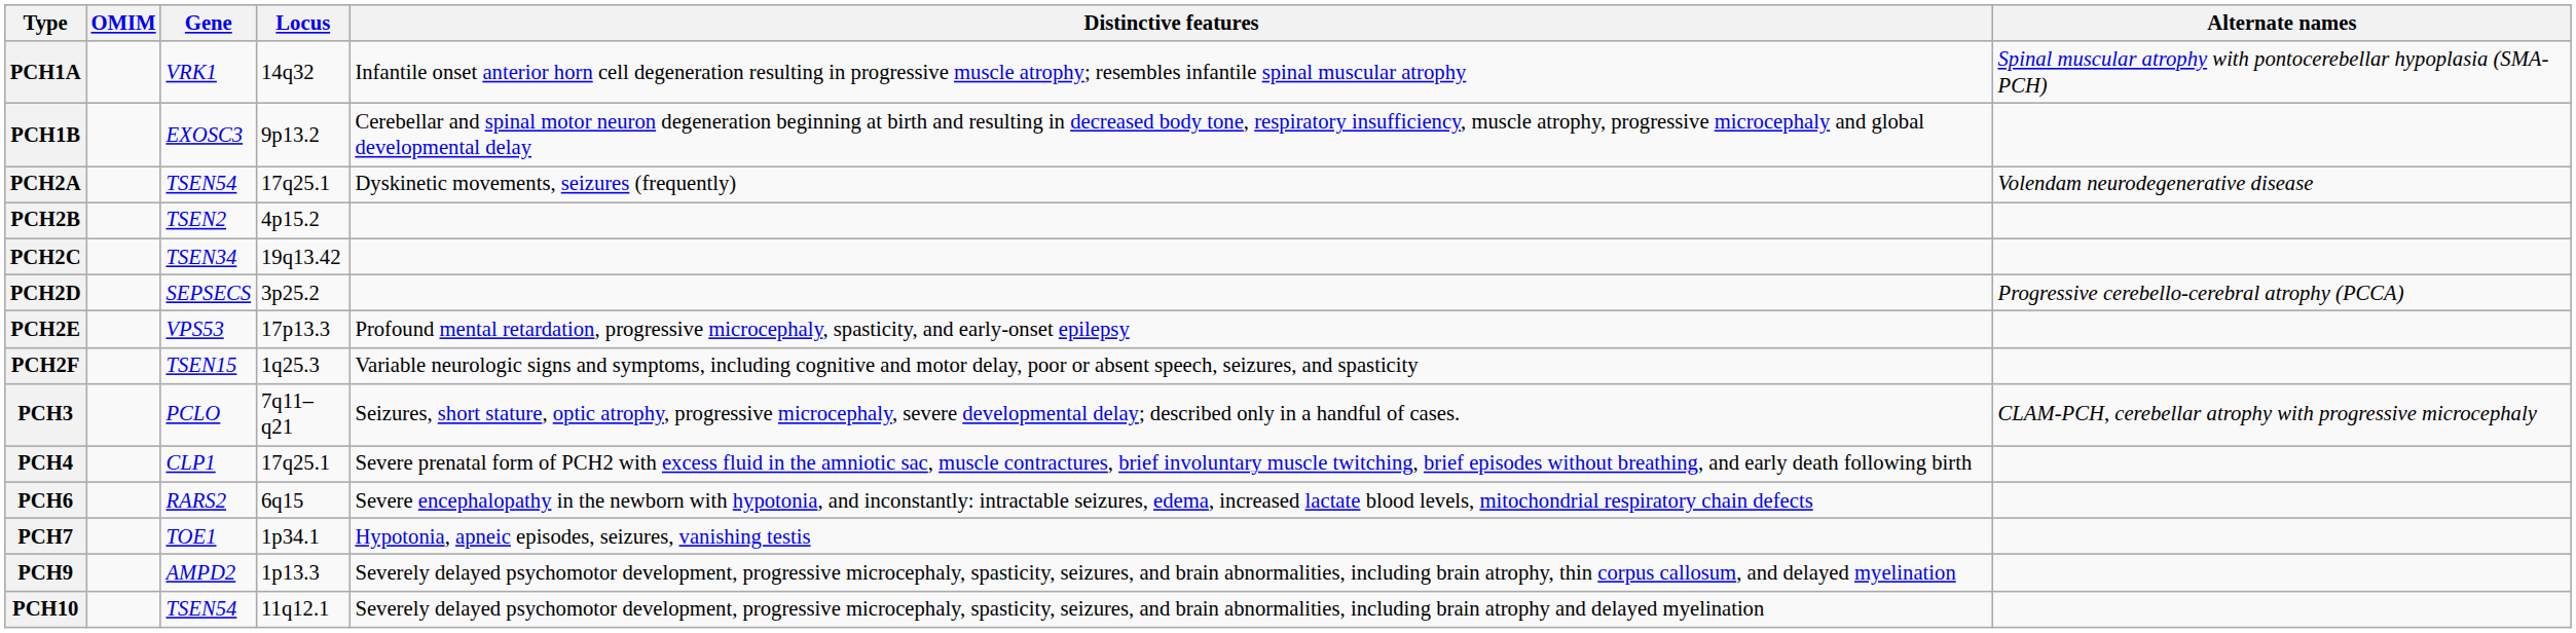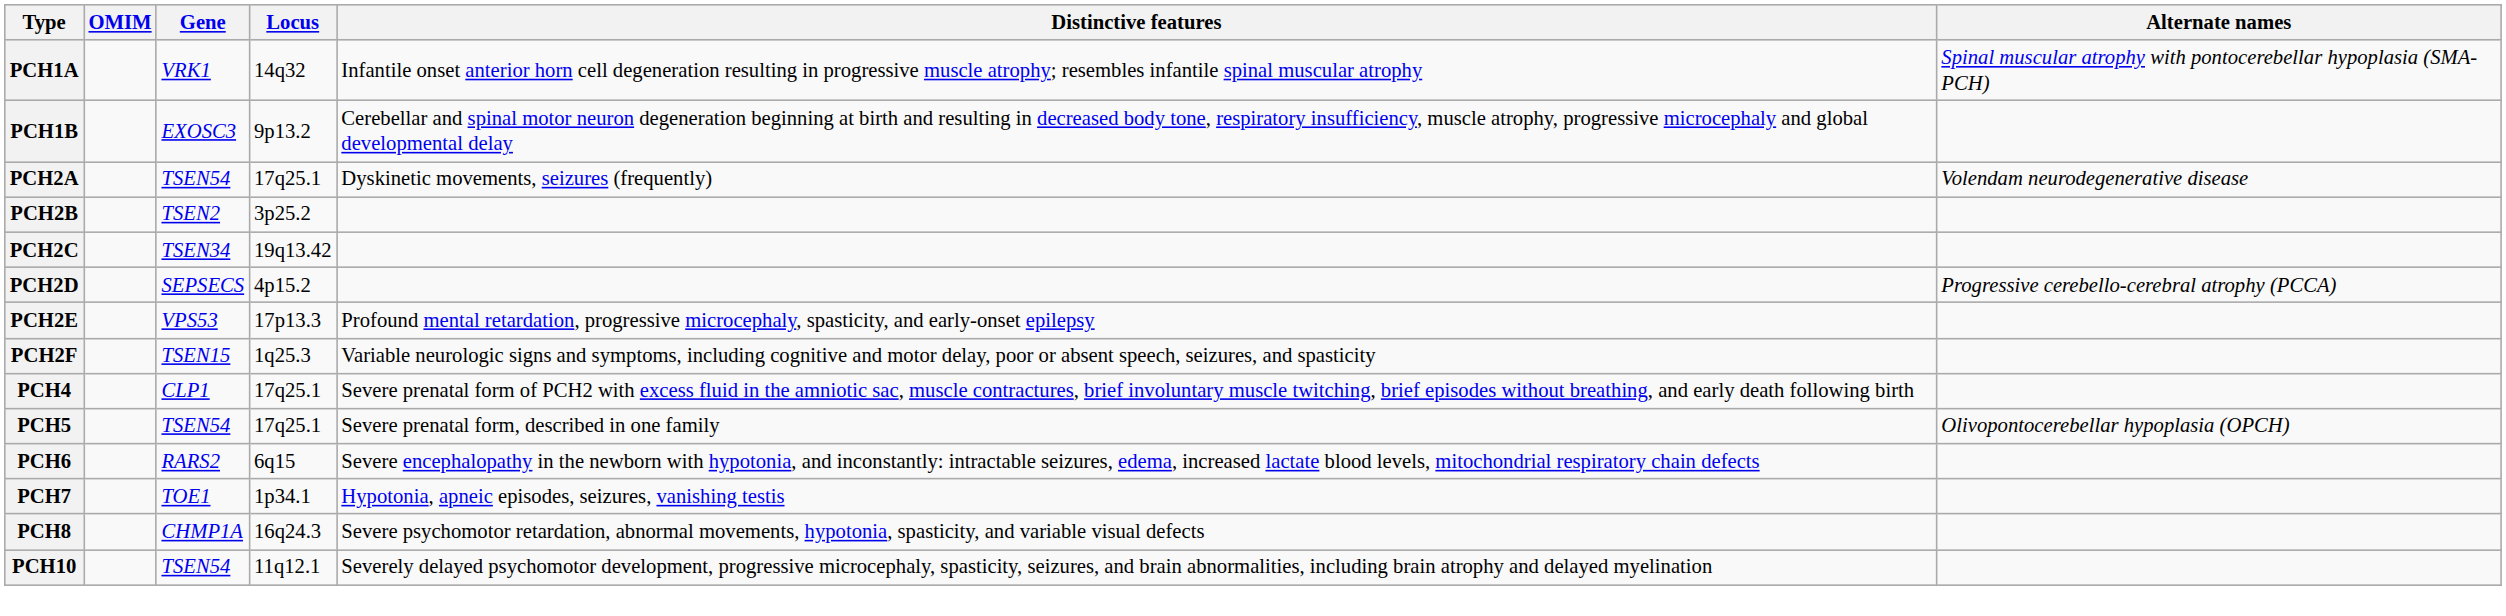 <table class="wikitable" style="font-size: small;">
 <tr>
 <th scope="col">Type</th>
 <th scope="col"><a href='#'>OMIM</a></th>
 <th scope="col"><a href='#'>Gene</a></th>
 <th scope="col"><a href='#'>Locus</a></th>
 <th scope="col">Distinctive features</th>
 <th scope="col">Alternate names</th>
 </tr>
 <tr>
 <th scope="row">PCH1A</th>
 <td></td>
 <td><em><a href='#'>VRK1</a></em></td>
 <td>14q32</td>
 <td>Infantile onset <a href='#'>anterior horn</a> cell degeneration resulting in progressive <a href='#'>muscle atrophy</a>; resembles infantile <a href='#'>spinal muscular atrophy</a></td>
 <td><em><a href='#'>Spinal muscular atrophy</a> with pontocerebellar hypoplasia (SMA-PCH)</em></td>
 </tr>
 <tr>
 <th scope="row">PCH1B</th>
 <td></td>
 <td><em><a href='#'>EXOSC3</a></em></td>
 <td>9p13.2</td>
 <td>Cerebellar and <a href='#'>spinal motor neuron</a> degeneration beginning at birth and resulting in <a href='#'>decreased body tone</a>, <a href='#'>respiratory insufficiency</a>, muscle atrophy, progressive <a href='#'>microcephaly</a> and global <a href='#'>developmental delay</a></td>
 <td></td>
 </tr>
 <tr>
 <th scope="row">PCH2A</th>
 <td></td>
 <td><em><a href='#'>TSEN54</a></em></td>
 <td>17q25.1</td>
 <td>Dyskinetic movements, <a href='#'>seizures</a> (frequently)</td>
 <td><em>Volendam neurodegenerative disease</em></td>
 </tr>
 <tr>
 <th scope="row">PCH2B</th>
 <td></td>
 <td><em><a href='#'>TSEN2</a></em></td>
-<td>4p15.2</td>
+<td>3p25.2</td>
 <td></td>
 <td></td>
 </tr>
 <tr>
 <th scope="row">PCH2C</th>
 <td></td>
 <td><em><a href='#'>TSEN34</a></em></td>
 <td>19q13.42</td>
 <td></td>
 <td></td>
 </tr>
 <tr>
 <th scope="row">PCH2D</th>
 <td></td>
 <td><em><a href='#'>SEPSECS</a></em></td>
-<td>3p25.2</td>
+<td>4p15.2</td>
 <td></td>
 <td><em>Progressive cerebello-cerebral atrophy (PCCA)</em></td>
 </tr>
 <tr>
 <th scope="row">PCH2E</th>
 <td></td>
 <td><em><a href='#'>VPS53</a></em></td>
 <td>17p13.3</td>
 <td>Profound <a href='#'>mental retardation</a>, progressive <a href='#'>microcephaly</a>, spasticity, and early-onset <a href='#'>epilepsy</a></td>
 <td></td>
 </tr>
 <tr>
 <th>PCH2F</th>
 <td></td>
 <td><em><a href='#'>TSEN15</a></em></td>
 <td>1q25.3</td>
 <td>Variable neurologic signs and symptoms, including cognitive and motor delay, poor or absent speech, seizures, and spasticity</td>
 <td></td>
 </tr>
 <tr>
-<th scope="row">PCH3</th>
-<td></td>
-<td><em><a href='#'>PCLO</a></em></td>
-<td>7q11–q21</td>
-<td>Seizures, <a href='#'>short stature</a>, <a href='#'>optic atrophy</a>, progressive <a href='#'>microcephaly</a>, severe <a href='#'>developmental delay</a>; described only in a handful of cases.</td>
-<td><em>CLAM-PCH</em>, <em>cerebellar atrophy with progressive microcephaly</em></td>
-</tr>
-<tr>
 <th scope="row">PCH4</th>
 <td></td>
 <td><em><a href='#'>CLP1</a></em></td>
 <td>17q25.1</td>
 <td>Severe prenatal form of PCH2 with <a href='#'>excess fluid in the amniotic sac</a>, <a href='#'>muscle contractures</a>, <a href='#'>brief involuntary muscle twitching</a>, <a href='#'>brief episodes without breathing</a>, and early death following birth</td>
 <td></td>
+</tr>
+<tr>
+<th scope="row">PCH5</th>
+<td></td>
+<td><em><a href='#'>TSEN54</a></em></td>
+<td>17q25.1</td>
+<td>Severe prenatal form, described in one family</td>
+<td><em>Olivopontocerebellar hypoplasia (OPCH)</em></td>
 </tr>
 <tr>
 <th scope="row">PCH6</th>
 <td></td>
 <td><em><a href='#'>RARS2</a></em></td>
 <td>6q15</td>
 <td>Severe <a href='#'>encephalopathy</a> in the newborn with <a href='#'>hypotonia</a>, and inconstantly: intractable seizures, <a href='#'>edema</a>, increased <a href='#'>lactate</a> blood levels, <a href='#'>mitochondrial respiratory chain defects</a></td>
 <td></td>
 </tr>
 <tr>
 <th scope="row">PCH7</th>
 <td></td>
 <td><em><a href='#'>TOE1</a></em></td>
 <td>1p34.1</td>
 <td><a href='#'>Hypotonia</a>, <a href='#'>apneic</a> episodes, seizures, <a href='#'>vanishing testis</a></td>
 <td></td>
 </tr>
 <tr>
-<th scope="row">PCH9</th>
+<th scope="row">PCH8</th>
 <td></td>
-<td><em><a href='#'>AMPD2</a></em></td>
-<td>1p13.3</td>
-<td>Severely delayed psychomotor development, progressive microcephaly, spasticity, seizures, and brain abnormalities, including brain atrophy, thin <a href='#'>corpus callosum</a>, and delayed <a href='#'>myelination</a></td>
+<td><em><a href='#'>CHMP1A</a></em></td>
+<td>16q24.3</td>
+<td>Severe psychomotor retardation, abnormal movements, <a href='#'>hypotonia</a>, spasticity, and variable visual defects</td>
 <td></td>
 </tr>
 <tr>
 <th scope="row">PCH10</th>
 <td></td>
 <td><em><a href='#'>TSEN54</a></em></td>
 <td>11q12.1</td>
 <td>Severely delayed psychomotor development, progressive microcephaly, spasticity, seizures, and brain abnormalities, including brain atrophy and delayed myelination</td>
 <td></td>
 </tr>
 </table>
